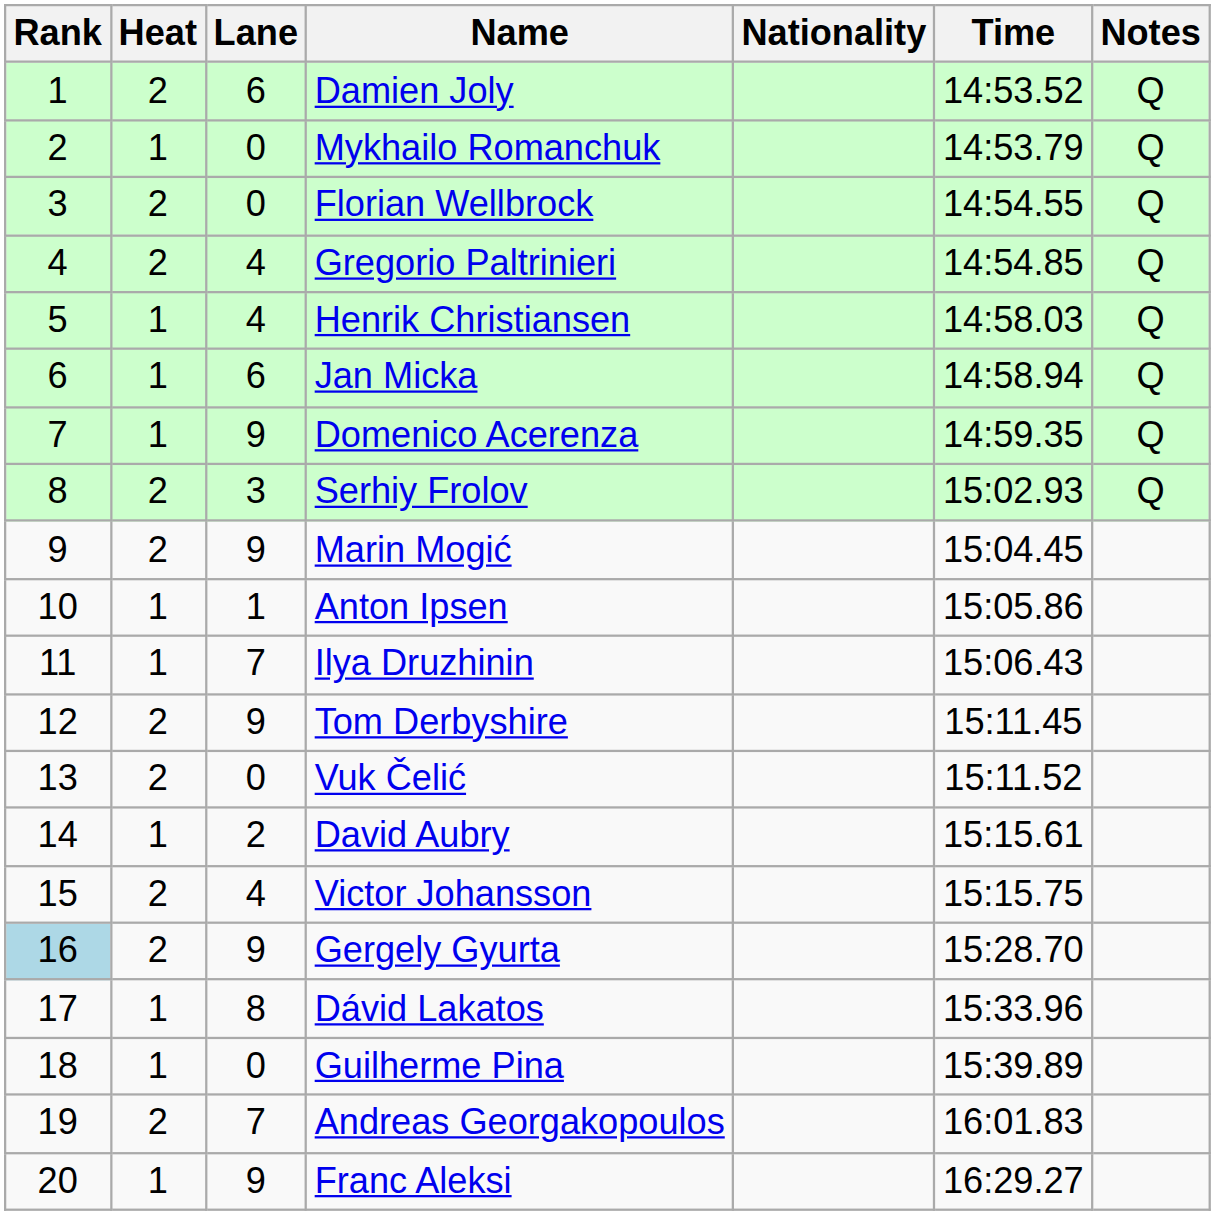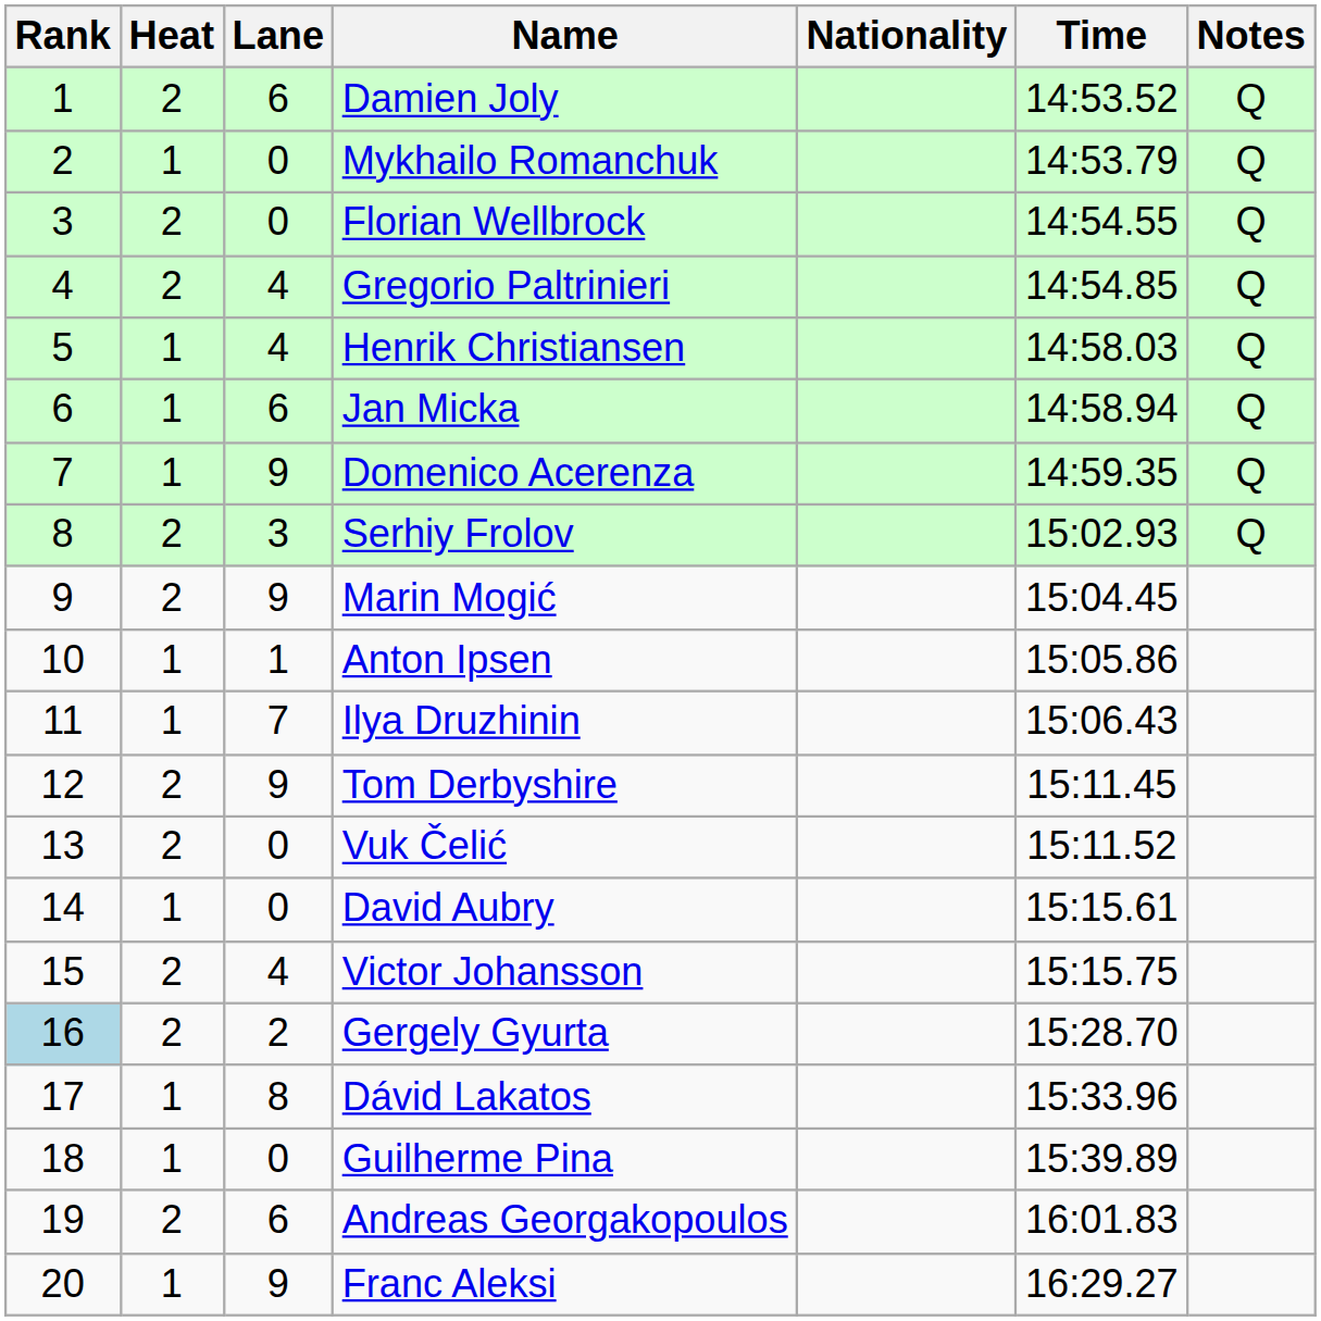 <table class="wikitable sortable" style="text-align:center">
 <tr>
 <th>Rank</th>
 <th>Heat</th>
 <th>Lane</th>
 <th>Name</th>
 <th>Nationality</th>
 <th>Time</th>
 <th>Notes</th>
 </tr>
 <tr bgcolor=ccffcc>
 <td>1</td>
 <td>2</td>
 <td>6</td>
 <td align=left><a href='#'>Damien Joly</a></td>
 <td align=left></td>
 <td>14:53.52</td>
 <td>Q</td>
 </tr>
 <tr bgcolor=ccffcc>
 <td>2</td>
 <td>1</td>
 <td>0</td>
 <td align=left><a href='#'>Mykhailo Romanchuk</a></td>
 <td align=left></td>
 <td>14:53.79</td>
 <td>Q</td>
 </tr>
 <tr bgcolor=ccffcc>
 <td>3</td>
 <td>2</td>
 <td>0</td>
 <td align=left><a href='#'>Florian Wellbrock</a></td>
 <td align=left></td>
 <td>14:54.55</td>
 <td>Q</td>
 </tr>
 <tr bgcolor=ccffcc>
 <td>4</td>
 <td>2</td>
 <td>4</td>
 <td align=left><a href='#'>Gregorio Paltrinieri</a></td>
 <td align=left></td>
 <td>14:54.85</td>
 <td>Q</td>
 </tr>
 <tr bgcolor=ccffcc>
 <td>5</td>
 <td>1</td>
 <td>4</td>
 <td align=left><a href='#'>Henrik Christiansen</a></td>
 <td align=left></td>
 <td>14:58.03</td>
 <td>Q</td>
 </tr>
 <tr bgcolor=ccffcc>
 <td>6</td>
 <td>1</td>
 <td>6</td>
 <td align=left><a href='#'>Jan Micka</a></td>
 <td align=left></td>
 <td>14:58.94</td>
 <td>Q</td>
 </tr>
 <tr bgcolor=ccffcc>
 <td>7</td>
 <td>1</td>
 <td>9</td>
 <td align=left><a href='#'>Domenico Acerenza</a></td>
 <td align=left></td>
 <td>14:59.35</td>
 <td>Q</td>
 </tr>
 <tr bgcolor=ccffcc>
 <td>8</td>
 <td>2</td>
 <td>3</td>
 <td align=left><a href='#'>Serhiy Frolov</a></td>
 <td align=left></td>
 <td>15:02.93</td>
 <td>Q</td>
 </tr>
 <tr>
 <td>9</td>
 <td>2</td>
 <td>9</td>
 <td align=left><a href='#'>Marin Mogić</a></td>
 <td align=left></td>
 <td>15:04.45</td>
 <td></td>
 </tr>
 <tr>
 <td>10</td>
 <td>1</td>
 <td>1</td>
 <td align=left><a href='#'>Anton Ipsen</a></td>
 <td align=left></td>
 <td>15:05.86</td>
 <td></td>
 </tr>
 <tr>
 <td>11</td>
 <td>1</td>
 <td>7</td>
 <td align=left><a href='#'>Ilya Druzhinin</a></td>
 <td align=left></td>
 <td>15:06.43</td>
 <td></td>
 </tr>
 <tr>
 <td>12</td>
 <td>2</td>
 <td>9</td>
 <td align=left><a href='#'>Tom Derbyshire</a></td>
 <td align=left></td>
 <td>15:11.45</td>
 <td></td>
 </tr>
 <tr>
 <td>13</td>
 <td>2</td>
 <td>0</td>
 <td align=left><a href='#'>Vuk Čelić</a></td>
 <td align=left></td>
 <td>15:11.52</td>
 <td></td>
 </tr>
 <tr Q>
 <td>14</td>
 <td>1</td>
-<td>2</td>
+<td>0</td>
 <td align=left><a href='#'>David Aubry</a></td>
 <td align=left></td>
 <td>15:15.61</td>
 <td></td>
 </tr>
 <tr>
 <td>15</td>
 <td>2</td>
 <td>4</td>
 <td align=left><a href='#'>Victor Johansson</a></td>
 <td align=left></td>
 <td>15:15.75</td>
 <td></td>
 </tr>
 <tr>
 <td style="background: lightblue;">16</td>
 <td>2</td>
-<td>9</td>
+<td>2</td>
 <td align=left><a href='#'>Gergely Gyurta</a></td>
 <td align=left></td>
 <td>15:28.70</td>
 <td></td>
 </tr>
 <tr>
 <td>17</td>
 <td>1</td>
 <td>8</td>
 <td align=left><a href='#'>Dávid Lakatos</a></td>
 <td align=left></td>
 <td>15:33.96</td>
 <td></td>
 </tr>
 <tr>
 <td>18</td>
 <td>1</td>
 <td>0</td>
 <td align=left><a href='#'>Guilherme Pina</a></td>
 <td align=left></td>
 <td>15:39.89</td>
 <td></td>
 </tr>
 <tr>
 <td>19</td>
 <td>2</td>
-<td>7</td>
+<td>6</td>
 <td align=left><a href='#'>Andreas Georgakopoulos</a></td>
 <td align=left></td>
 <td>16:01.83</td>
 <td></td>
 </tr>
 <tr>
 <td>20</td>
 <td>1</td>
 <td>9</td>
 <td align=left><a href='#'>Franc Aleksi</a></td>
 <td align=left></td>
 <td>16:29.27</td>
 <td></td>
 </tr>
 </table>
